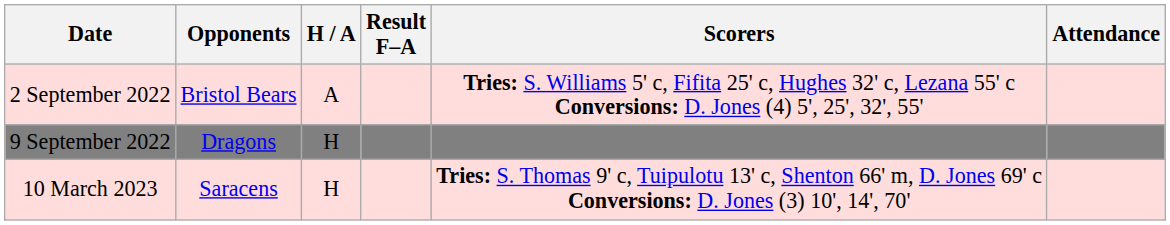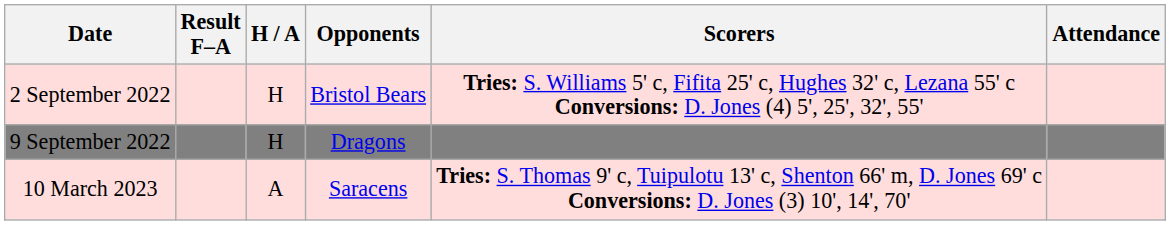 <table class="wikitable" style="text-align:center">
 <tr>
 <th>Date</th>
+<th>Result<br>F–A</th>
+<th>H / A</th>
 <th>Opponents</th>
-<th>H / A</th>
-<th>Result<br>F–A</th>
 <th>Scorers</th>
 <th>Attendance</th>
 </tr>
 <tr bgcolor="#ffdddd">
 <td>2 September 2022</td>
+<td></td>
+<td>H</td>
 <td><a href='#'>Bristol Bears</a></td>
-<td>A</td>
-<td></td>
 <td><strong>Tries:</strong> <a href='#'>S. Williams</a> 5' c, <a href='#'>Fifita</a> 25' c, <a href='#'>Hughes</a> 32' c,  <a href='#'>Lezana</a> 55' c<br><strong>Conversions:</strong> <a href='#'>D. Jones</a> (4) 5', 25', 32', 55'</td>
 <td></td>
 </tr>
 <tr bgcolor="#808080">
 <td>9 September 2022</td>
+<td></td>
+<td>H</td>
 <td><a href='#'>Dragons</a></td>
-<td>H</td>
-<td></td>
 <td></td>
 <td></td>
 </tr>
 <tr bgcolor="#ffdddd">
 <td>10 March 2023</td>
+<td></td>
+<td>A</td>
 <td><a href='#'>Saracens</a></td>
-<td>H</td>
-<td></td>
 <td><strong>Tries:</strong> <a href='#'>S. Thomas</a> 9' c, <a href='#'>Tuipulotu</a> 13' c, <a href='#'>Shenton</a> 66' m,  <a href='#'>D. Jones</a> 69' c<br><strong>Conversions:</strong> <a href='#'>D. Jones</a> (3) 10', 14', 70'</td>
 <td></td>
 </tr>
 </table>
